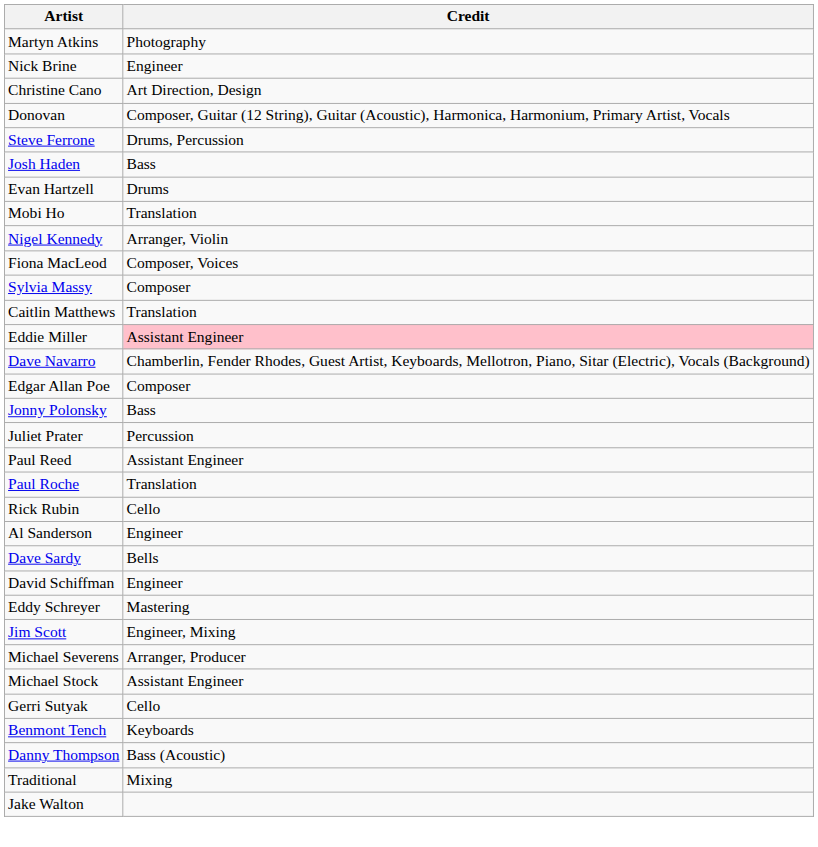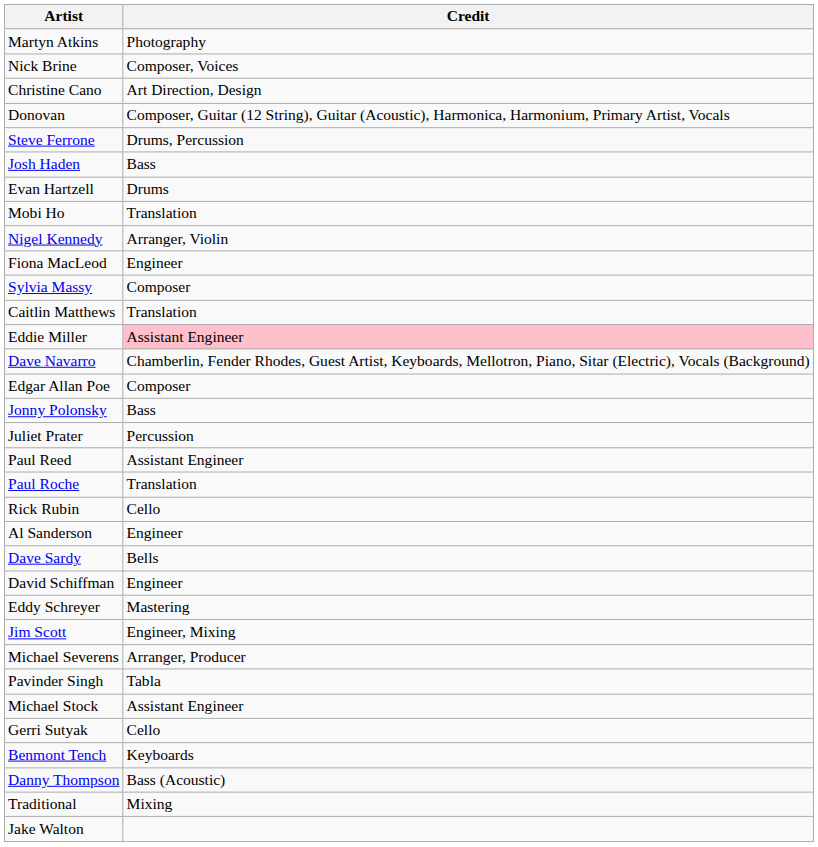 <table class="wikitable">
 <tr>
 <th>Artist</th>
 <th>Credit</th>
 </tr>
 <tr>
 <td>Martyn Atkins</td>
 <td>Photography</td>
 </tr>
 <tr>
 <td>Nick Brine</td>
-<td>Engineer</td>
+<td>Composer, Voices</td>
 </tr>
 <tr>
 <td>Christine Cano</td>
 <td>Art Direction, Design</td>
 </tr>
 <tr>
 <td>Donovan</td>
 <td>Composer, Guitar (12 String), Guitar (Acoustic), Harmonica, Harmonium, Primary Artist, Vocals</td>
 </tr>
 <tr>
 <td><a href='#'>Steve Ferrone</a></td>
 <td>Drums, Percussion</td>
 </tr>
 <tr>
 <td><a href='#'>Josh Haden</a></td>
 <td>Bass</td>
 </tr>
 <tr>
 <td>Evan Hartzell</td>
 <td>Drums</td>
 </tr>
 <tr>
 <td>Mobi Ho</td>
 <td>Translation</td>
 </tr>
 <tr>
 <td><a href='#'>Nigel Kennedy</a></td>
 <td>Arranger, Violin</td>
 </tr>
 <tr>
 <td>Fiona MacLeod</td>
-<td>Composer, Voices</td>
+<td>Engineer</td>
 </tr>
 <tr>
 <td><a href='#'>Sylvia Massy</a></td>
 <td>Composer</td>
 </tr>
 <tr>
 <td>Caitlin Matthews</td>
 <td>Translation</td>
 </tr>
 <tr>
 <td>Eddie Miller</td>
 <td style="background: pink;">Assistant Engineer</td>
 </tr>
 <tr>
 <td><a href='#'>Dave Navarro</a></td>
 <td>Chamberlin, Fender Rhodes, Guest Artist, Keyboards, Mellotron, Piano, Sitar (Electric), Vocals (Background)</td>
 </tr>
 <tr>
 <td>Edgar Allan Poe</td>
 <td>Composer</td>
 </tr>
 <tr>
 <td><a href='#'>Jonny Polonsky</a></td>
 <td>Bass</td>
 </tr>
 <tr>
 <td>Juliet Prater</td>
 <td>Percussion</td>
 </tr>
 <tr>
 <td>Paul Reed</td>
 <td>Assistant Engineer</td>
 </tr>
 <tr>
 <td><a href='#'>Paul Roche</a></td>
 <td>Translation</td>
 </tr>
 <tr>
 <td>Rick Rubin</td>
 <td>Cello</td>
 </tr>
 <tr>
 <td>Al Sanderson</td>
 <td>Engineer</td>
 </tr>
 <tr>
 <td><a href='#'>Dave Sardy</a></td>
 <td>Bells</td>
 </tr>
 <tr>
 <td>David Schiffman</td>
 <td>Engineer</td>
 </tr>
 <tr>
 <td>Eddy Schreyer</td>
 <td>Mastering</td>
 </tr>
 <tr>
 <td><a href='#'>Jim Scott</a></td>
 <td>Engineer, Mixing</td>
 </tr>
 <tr>
 <td>Michael Severens</td>
 <td>Arranger, Producer</td>
 </tr>
 <tr>
+<td>Pavinder Singh</td>
+<td>Tabla</td>
+</tr>
+<tr>
 <td>Michael Stock</td>
 <td>Assistant Engineer</td>
 </tr>
 <tr>
 <td>Gerri Sutyak</td>
 <td>Cello</td>
 </tr>
 <tr>
 <td><a href='#'>Benmont Tench</a></td>
 <td>Keyboards</td>
 </tr>
 <tr>
 <td><a href='#'>Danny Thompson</a></td>
 <td>Bass (Acoustic)</td>
 </tr>
 <tr>
 <td>Traditional</td>
 <td>Mixing</td>
 </tr>
 <tr>
 <td>Jake Walton</td>
 </tr>
 </table>
